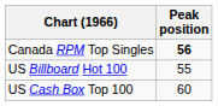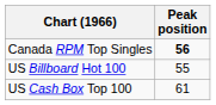 <table class="wikitable">
 <tr>
 <th>Chart (1966)</th>
 <th>Peak<br>position</th>
 </tr>
 <tr>
 <td>Canada <em><a href='#'>RPM</a></em> Top Singles</td>
 <td style="text-align:center;"><strong>56</strong></td>
 </tr>
 <tr>
 <td>US <em><a href='#'>Billboard</a></em> <a href='#'>Hot 100</a></td>
 <td style="text-align:center;">55</td>
 </tr>
 <tr>
 <td>US <a href='#'><em>Cash Box</em></a> Top 100</td>
-<td align="center">60</td>
+<td align="center">61</td>
 </tr>
 </table>
